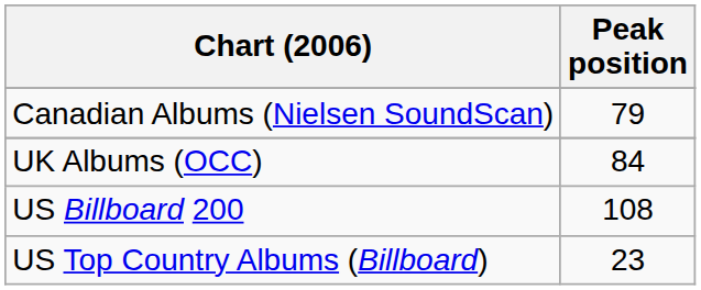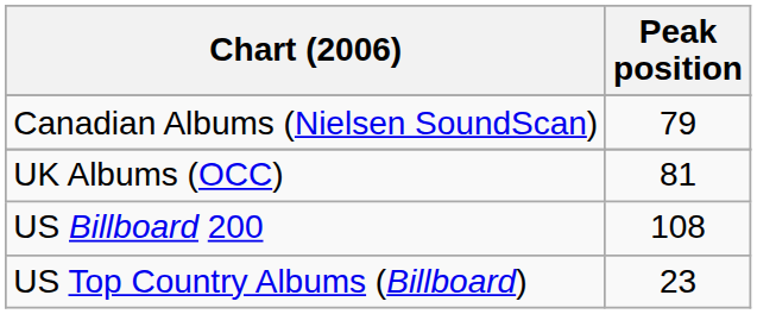 <table class="wikitable">
 <tr>
 <th>Chart (2006)</th>
 <th>Peak<br>position</th>
 </tr>
 <tr>
 </tr>
 <tr>
 </tr>
 <tr>
 <td>Canadian Albums (<a href='#'>Nielsen SoundScan</a>)</td>
 <td align="center">79</td>
 </tr>
 <tr>
 </tr>
 <tr>
 </tr>
 <tr>
 </tr>
 <tr>
 </tr>
 <tr>
 </tr>
 <tr>
 </tr>
 <tr>
 </tr>
 <tr>
 </tr>
 <tr>
 <td>UK Albums (<a href='#'>OCC</a>)</td>
-<td align="center">84</td>
+<td align="center">81</td>
 </tr>
 <tr>
 <td>US <em><a href='#'>Billboard</a></em> <a href='#'>200</a></td>
 <td align="center">108</td>
 </tr>
 <tr>
 <td>US <a href='#'>Top Country Albums</a> (<em><a href='#'>Billboard</a></em>)</td>
 <td align="center">23</td>
 </tr>
 </table>
